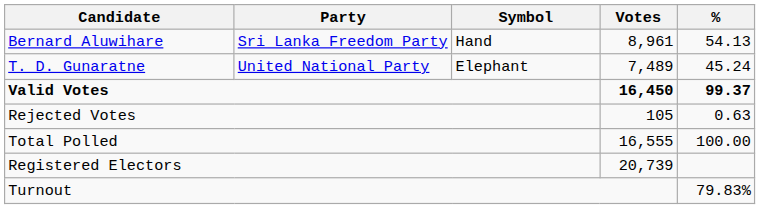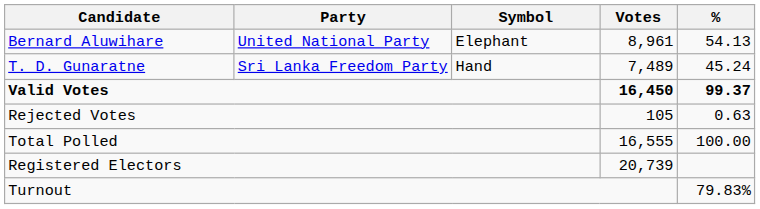 <table class="wikitable" border="1" style="text-align:right;">
 <tr>
 <th align=left width="190">Candidate</th>
 <th align=left width="180">Party</th>
 <th align=left width="120">Symbol</th>
 <th align=left width="60">Votes</th>
 <th align=left width="60">%</th>
 </tr>
 <tr>
 <td align=left><a href='#'>Bernard Aluwihare</a></td>
-<td align=left><a href='#'>Sri Lanka Freedom Party</a></td>
-<td align=left>Hand</td>
+<td align=left><a href='#'>United National Party</a></td>
+<td align=left>Elephant</td>
 <td align=right>8,961</td>
 <td align=right>54.13</td>
 </tr>
 <tr>
 <td align=left><a href='#'>T. D. Gunaratne</a></td>
-<td align=left><a href='#'>United National Party</a></td>
-<td align=left>Elephant</td>
+<td align=left><a href='#'>Sri Lanka Freedom Party</a></td>
+<td align=left>Hand</td>
 <td align=right>7,489</td>
 <td align=right>45.24</td>
 </tr>
 <tr>
 <td align=left colspan=3><strong>Valid Votes</strong></td>
 <td align=right><strong>16,450</strong></td>
 <td align=right><strong>99.37</strong></td>
 </tr>
 <tr>
 <td align=left colspan=3>Rejected Votes</td>
 <td align=right>105</td>
 <td align=right>0.63</td>
 </tr>
 <tr>
 <td align=left colspan=3>Total Polled</td>
 <td align=right>16,555</td>
 <td align=right>100.00</td>
 </tr>
 <tr>
 <td align=left colspan=3>Registered Electors</td>
 <td align=right>20,739</td>
 <td></td>
 </tr>
 <tr>
 <td align=left colspan=4>Turnout</td>
 <td align=right>79.83%</td>
 </tr>
 </table>
